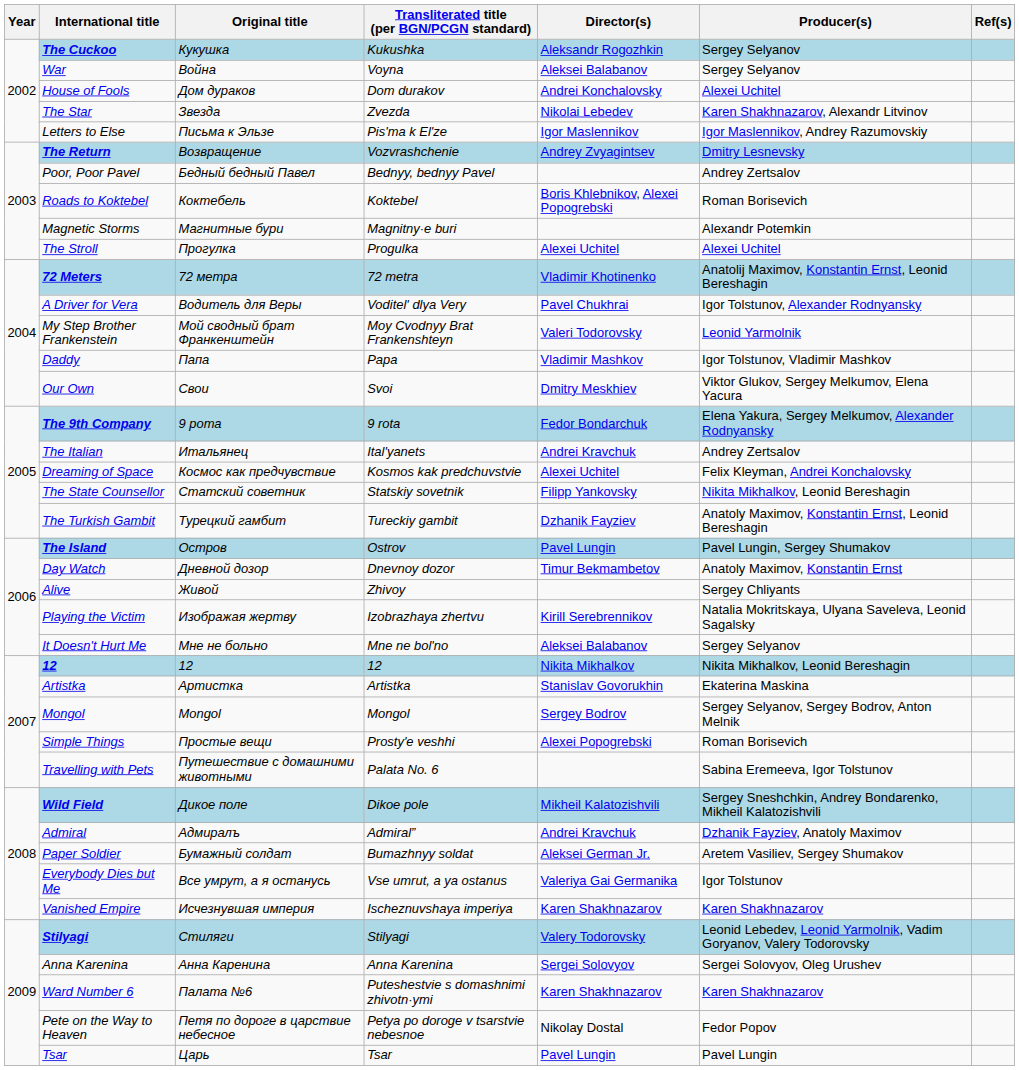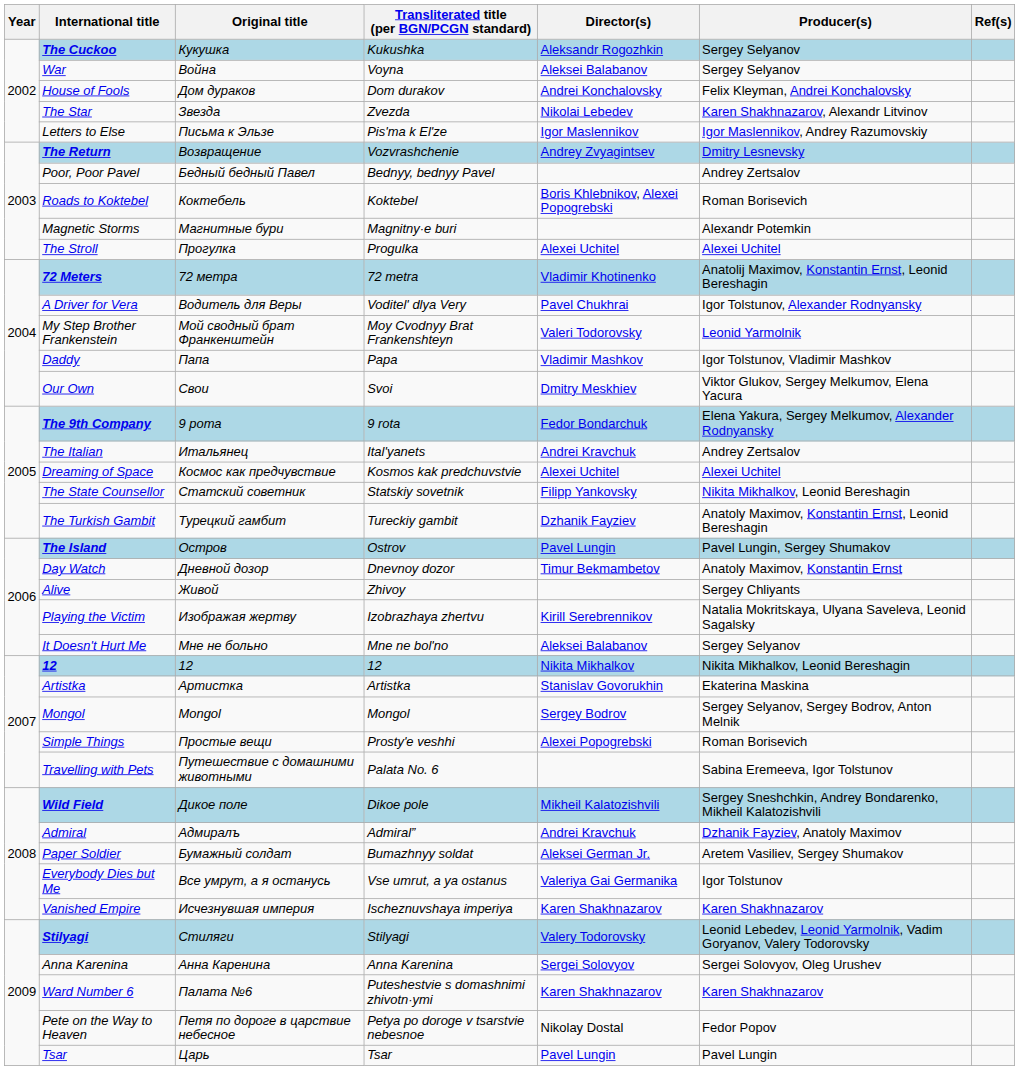 <table class="wikitable sortable">
 <tr>
 <th scope="col">Year</th>
 <th scope="col">International title</th>
 <th scope="col">Original title</th>
 <th scope="col"><a href='#'>Transliterated</a> title<br>(per <a href='#'>BGN/PCGN</a> standard)</th>
 <th scope="col">Director(s)</th>
 <th scope="col">Producer(s)</th>
 <th scope="col" class="unsortable">Ref(s)</th>
 </tr>
 <tr>
 <td rowspan="5">2002</td>
 <td style="background-color:lightblue"><em><a href='#'><strong>The Cuckoo</strong></a></em></td>
 <td style="background-color:lightblue"><em>Кукушка</em></td>
 <td style="background-color:lightblue"><em>Kukushka</em></td>
 <td style="background-color:lightblue"><a href='#'>Aleksandr Rogozhkin</a></td>
 <td style="background-color:lightblue">Sergey Selyanov</td>
 <td style="background-color:lightblue"></td>
 </tr>
 <tr>
 <td><em><a href='#'>War</a></em></td>
 <td><em>Война</em></td>
 <td><em>Voyna</em></td>
 <td><a href='#'>Aleksei Balabanov</a></td>
 <td>Sergey Selyanov</td>
 <td></td>
 </tr>
 <tr>
 <td><em><a href='#'>House of Fools</a></em></td>
 <td><em>Дом дураков</em></td>
 <td><em>Dom durakov</em></td>
 <td><a href='#'>Andrei Konchalovsky</a></td>
-<td><a href='#'>Alexei Uchitel</a></td>
+<td>Felix Kleyman, <a href='#'>Andrei Konchalovsky</a></td>
 <td></td>
 </tr>
 <tr>
 <td><em><a href='#'>The Star</a></em></td>
 <td><em>Звезда</em></td>
 <td><em>Zvezda</em></td>
 <td><a href='#'>Nikolai Lebedev</a></td>
 <td><a href='#'>Karen Shakhnazarov</a>, Alexandr Litvinov</td>
 <td></td>
 </tr>
 <tr>
 <td><em>Letters to Else</em></td>
 <td><em>Письма к Эльзе</em></td>
 <td><em>Pis'ma k El'ze</em></td>
 <td><a href='#'>Igor Maslennikov</a></td>
 <td><a href='#'>Igor Maslennikov</a>, Andrey Razumovskiy</td>
 <td></td>
 </tr>
 <tr>
 <td rowspan="5">2003</td>
 <td style="background-color:lightblue"><em><a href='#'><strong>The Return</strong></a></em></td>
 <td style="background-color:lightblue"><em>Возвращение</em></td>
 <td style="background-color:lightblue"><em>Vozvrashchenie</em></td>
 <td style="background-color:lightblue"><a href='#'>Andrey Zvyagintsev</a></td>
 <td style="background-color:lightblue"><a href='#'>Dmitry Lesnevsky</a></td>
 <td style="background-color:lightblue"></td>
 </tr>
 <tr>
 <td><em>Poor, Poor Pavel</em></td>
 <td><em>Бедный бедный Павел</em></td>
 <td><em>Bednyy, bednyy Pavel</em></td>
 <td></td>
 <td>Andrey Zertsalov</td>
 <td></td>
 </tr>
 <tr>
 <td><em><a href='#'>Roads to Koktebel</a></em></td>
 <td><em>Коктебель</em></td>
 <td><em>Koktebel</em></td>
 <td><a href='#'>Boris Khlebnikov</a>, <a href='#'>Alexei Popogrebski</a></td>
 <td>Roman Borisevich</td>
 <td></td>
 </tr>
 <tr>
 <td><em>Magnetic Storms</em></td>
 <td><em>Магнитные бури</em></td>
 <td><em>Magnitny·e buri</em></td>
 <td></td>
 <td>Alexandr Potemkin</td>
 <td></td>
 </tr>
 <tr>
 <td><em><a href='#'>The Stroll</a></em></td>
 <td><em>Прогулка</em></td>
 <td><em>Progulka</em></td>
 <td><a href='#'>Alexei Uchitel</a></td>
 <td><a href='#'>Alexei Uchitel</a></td>
 <td></td>
 </tr>
 <tr>
 <td rowspan="5">2004</td>
 <td style="background-color:lightblue"><strong><em><a href='#'>72 Meters</a></em></strong></td>
 <td style="background-color:lightblue"><em>72 метра</em></td>
 <td style="background-color:lightblue"><em>72 metra</em></td>
 <td style="background-color:lightblue"><a href='#'>Vladimir Khotinenko</a></td>
 <td style="background-color:lightblue">Anatolij Maximov, <a href='#'>Konstantin Ernst</a>, Leonid Bereshagin</td>
 <td style="background-color:lightblue"></td>
 </tr>
 <tr>
 <td><em><a href='#'>A Driver for Vera</a></em></td>
 <td><em>Водитель для Веры</em></td>
 <td><em>Voditel' dlya Very</em></td>
 <td><a href='#'>Pavel Chukhrai</a></td>
 <td>Igor Tolstunov, <a href='#'>Alexander Rodnyansky</a></td>
 <td></td>
 </tr>
 <tr>
 <td><em>My Step Brother Frankenstein</em></td>
 <td><em>Мой сводный брат Франкенштейн</em></td>
 <td><em>Moy Cvodnyy Brat Frankenshteyn</em></td>
 <td><a href='#'>Valeri Todorovsky</a></td>
 <td><a href='#'>Leonid Yarmolnik</a></td>
 <td></td>
 </tr>
 <tr>
 <td><em><a href='#'>Daddy</a></em></td>
 <td><em>Папа</em></td>
 <td><em>Papa</em></td>
 <td><a href='#'>Vladimir Mashkov</a></td>
 <td>Igor Tolstunov, Vladimir Mashkov</td>
 <td></td>
 </tr>
 <tr>
 <td><em><a href='#'>Our Own</a></em></td>
 <td><em>Свои</em></td>
 <td><em>Svoi</em></td>
 <td><a href='#'>Dmitry Meskhiev</a></td>
 <td>Viktor Glukov, Sergey Melkumov, Elena Yacura</td>
 <td></td>
 </tr>
 <tr>
 <td rowspan="5">2005</td>
 <td style="background-color:lightblue"><strong><em><a href='#'>The 9th Company</a></em></strong></td>
 <td style="background-color:lightblue"><em>9 рота</em></td>
 <td style="background-color:lightblue"><em>9 rota</em></td>
 <td style="background-color:lightblue"><a href='#'>Fedor Bondarchuk</a></td>
 <td style="background-color:lightblue">Elena Yakura, Sergey Melkumov, <a href='#'>Alexander Rodnyansky</a></td>
 <td style="background-color:lightblue"></td>
 </tr>
 <tr>
 <td><em><a href='#'>The Italian</a></em></td>
 <td><em>Итальянец</em></td>
 <td><em>Ital'yanets</em></td>
 <td><a href='#'>Andrei Kravchuk</a></td>
 <td>Andrey Zertsalov</td>
 <td></td>
 </tr>
 <tr>
 <td><em><a href='#'>Dreaming of Space</a></em></td>
 <td><em>Космос как предчувствие</em></td>
 <td><em>Kosmos kak predchuvstvie</em></td>
 <td><a href='#'>Alexei Uchitel</a></td>
-<td>Felix Kleyman, <a href='#'>Andrei Konchalovsky</a></td>
+<td><a href='#'>Alexei Uchitel</a></td>
 <td></td>
 </tr>
 <tr>
 <td><em><a href='#'>The State Counsellor</a></em></td>
 <td><em>Статский советник</em></td>
 <td><em>Statskiy sovetnik</em></td>
 <td><a href='#'>Filipp Yankovsky</a></td>
 <td><a href='#'>Nikita Mikhalkov</a>, Leonid Bereshagin</td>
 <td></td>
 </tr>
 <tr>
 <td><em><a href='#'>The Turkish Gambit</a></em></td>
 <td><em>Турецкий гамбит</em></td>
 <td><em>Tureckiy gambit</em></td>
 <td><a href='#'>Dzhanik Fayziev</a></td>
 <td>Anatoly Maximov, <a href='#'>Konstantin Ernst</a>, Leonid Bereshagin</td>
 <td></td>
 </tr>
 <tr>
 <td rowspan="5">2006</td>
 <td style="background-color:lightblue"><em><a href='#'><strong>The Island</strong></a></em></td>
 <td style="background-color:lightblue"><em>Остров</em></td>
 <td style="background-color:lightblue"><em>Ostrov</em></td>
 <td style="background-color:lightblue"><a href='#'>Pavel Lungin</a></td>
 <td style="background-color:lightblue">Pavel Lungin, Sergey Shumakov</td>
 <td style="background-color:lightblue"></td>
 </tr>
 <tr>
 <td><em><a href='#'>Day Watch</a></em></td>
 <td><em>Дневной дозор</em></td>
 <td><em>Dnevnoy dozor</em></td>
 <td><a href='#'>Timur Bekmambetov</a></td>
 <td>Anatoly Maximov, <a href='#'>Konstantin Ernst</a></td>
 <td></td>
 </tr>
 <tr>
 <td><em><a href='#'>Alive</a></em></td>
 <td><em>Живой</em></td>
 <td><em>Zhivoy</em></td>
 <td></td>
 <td>Sergey Chliyants</td>
 <td></td>
 </tr>
 <tr>
 <td><em><a href='#'>Playing the Victim</a></em></td>
 <td><em>Изображая жертву</em></td>
 <td><em>Izobrazhaya zhertvu</em></td>
 <td><a href='#'>Kirill Serebrennikov</a></td>
 <td>Natalia Mokritskaya, Ulyana Saveleva, Leonid Sagalsky</td>
 <td></td>
 </tr>
 <tr>
 <td><em><a href='#'>It Doesn't Hurt Me</a></em></td>
 <td><em>Мне не больно</em></td>
 <td><em>Mne ne bol'no</em></td>
 <td><a href='#'>Aleksei Balabanov</a></td>
 <td>Sergey Selyanov</td>
 <td></td>
 </tr>
 <tr>
 <td rowspan="5">2007</td>
 <td style="background-color:lightblue"><em><a href='#'><strong>12</strong></a></em></td>
 <td style="background-color:lightblue"><em>12</em></td>
 <td style="background-color:lightblue"><em>12</em></td>
 <td style="background-color:lightblue"><a href='#'>Nikita Mikhalkov</a></td>
 <td style="background-color:lightblue">Nikita Mikhalkov, Leonid Bereshagin</td>
 <td style="background-color:lightblue"></td>
 </tr>
 <tr>
 <td><em><a href='#'>Artistka</a></em></td>
 <td><em>Артистка</em></td>
 <td><em>Artistka</em></td>
 <td><a href='#'>Stanislav Govorukhin</a></td>
 <td>Ekaterina Maskina</td>
 <td></td>
 </tr>
 <tr>
 <td><em><a href='#'>Mongol</a></em></td>
 <td><em>Mongol</em></td>
 <td><em>Mongol</em></td>
 <td><a href='#'>Sergey Bodrov</a></td>
 <td>Sergey Selyanov, Sergey Bodrov, Anton Melnik</td>
 <td></td>
 </tr>
 <tr>
 <td><em><a href='#'>Simple Things</a></em></td>
 <td><em>Простые вещи</em></td>
 <td><em>Prosty'e veshhi</em></td>
 <td><a href='#'>Alexei Popogrebski</a></td>
 <td>Roman Borisevich</td>
 <td></td>
 </tr>
 <tr>
 <td><em><a href='#'>Travelling with Pets</a></em></td>
 <td><em>Путешествие с домашними животными</em></td>
 <td><em>Palata No. 6</em></td>
 <td></td>
 <td>Sabina Eremeeva, Igor Tolstunov</td>
 <td></td>
 </tr>
 <tr>
 <td rowspan="5">2008</td>
 <td style="background-color:lightblue"><strong><em><a href='#'>Wild Field</a></em></strong></td>
 <td style="background-color:lightblue"><em>Дикое поле</em></td>
 <td style="background-color:lightblue"><em>Dikoe pole</em></td>
 <td style="background-color:lightblue"><a href='#'>Mikheil Kalatozishvili</a></td>
 <td style="background-color:lightblue">Sergey Sneshchkin, Andrey Bondarenko, Mikheil Kalatozishvili</td>
 <td style="background-color:lightblue"></td>
 </tr>
 <tr>
 <td><em><a href='#'>Admiral</a></em></td>
 <td><em>Адмиралъ</em></td>
 <td><em>Admiral”</em></td>
 <td><a href='#'>Andrei Kravchuk</a></td>
 <td><a href='#'>Dzhanik Fayziev</a>, Anatoly Maximov</td>
 <td></td>
 </tr>
 <tr>
 <td><em><a href='#'>Paper Soldier</a></em></td>
 <td><em>Бумажный солдат</em></td>
 <td><em>Bumazhnyy soldat</em></td>
 <td><a href='#'>Aleksei German Jr.</a></td>
 <td>Aretem Vasiliev, Sergey Shumakov</td>
 <td></td>
 </tr>
 <tr>
 <td><em><a href='#'>Everybody Dies but Me</a></em></td>
 <td><em>Все умрут, а я oстанусь</em></td>
 <td><em>Vse umrut, a ya ostanus</em></td>
 <td><a href='#'>Valeriya Gai Germanika</a></td>
 <td>Igor Tolstunov</td>
 <td></td>
 </tr>
 <tr>
 <td><em><a href='#'>Vanished Empire</a></em></td>
 <td><em>Исчезнувшая империя</em></td>
 <td><em>Ischeznuvshaya imperiya</em></td>
 <td><a href='#'>Karen Shakhnazarov</a></td>
 <td><a href='#'>Karen Shakhnazarov</a></td>
 <td></td>
 </tr>
 <tr>
 <td rowspan="5">2009</td>
 <td style="background-color:lightblue"><em><a href='#'><strong>Stilyagi</strong></a></em></td>
 <td style="background-color:lightblue"><em>Стиляги</em></td>
 <td style="background-color:lightblue"><em>Stilyagi</em></td>
 <td style="background-color:lightblue"><a href='#'>Valery Todorovsky</a></td>
 <td style="background-color:lightblue">Leonid Lebedev, <a href='#'>Leonid Yarmolnik</a>, Vadim Goryanov, Valery Todorovsky</td>
 <td style="background-color:lightblue"></td>
 </tr>
 <tr>
 <td><em>Anna Karenina</em></td>
 <td><em>Анна Каренина</em></td>
 <td><em>Anna Karenina</em></td>
 <td><a href='#'>Sergei Solovyov</a></td>
 <td>Sergei Solovyov, Oleg Urushev</td>
 <td></td>
 </tr>
 <tr>
 <td><em><a href='#'>Ward Number 6</a></em></td>
 <td><em>Палата №6</em></td>
 <td><em>Puteshestvie s domashnimi zhivotn·ymi</em></td>
 <td><a href='#'>Karen Shakhnazarov</a></td>
 <td><a href='#'>Karen Shakhnazarov</a></td>
 <td></td>
 </tr>
 <tr>
 <td><em>Pete on the Way to Heaven</em></td>
 <td><em>Петя по дороге в царствие небесное</em></td>
 <td><em>Petya po doroge v tsarstvie nebesnoe</em></td>
 <td>Nikolay Dostal</td>
 <td>Fedor Popov</td>
 <td></td>
 </tr>
 <tr>
 <td><em><a href='#'>Tsar</a></em></td>
 <td><em>Царь</em></td>
 <td><em>Tsar</em></td>
 <td><a href='#'>Pavel Lungin</a></td>
 <td>Pavel Lungin</td>
 <td></td>
 </tr>
 </table>
